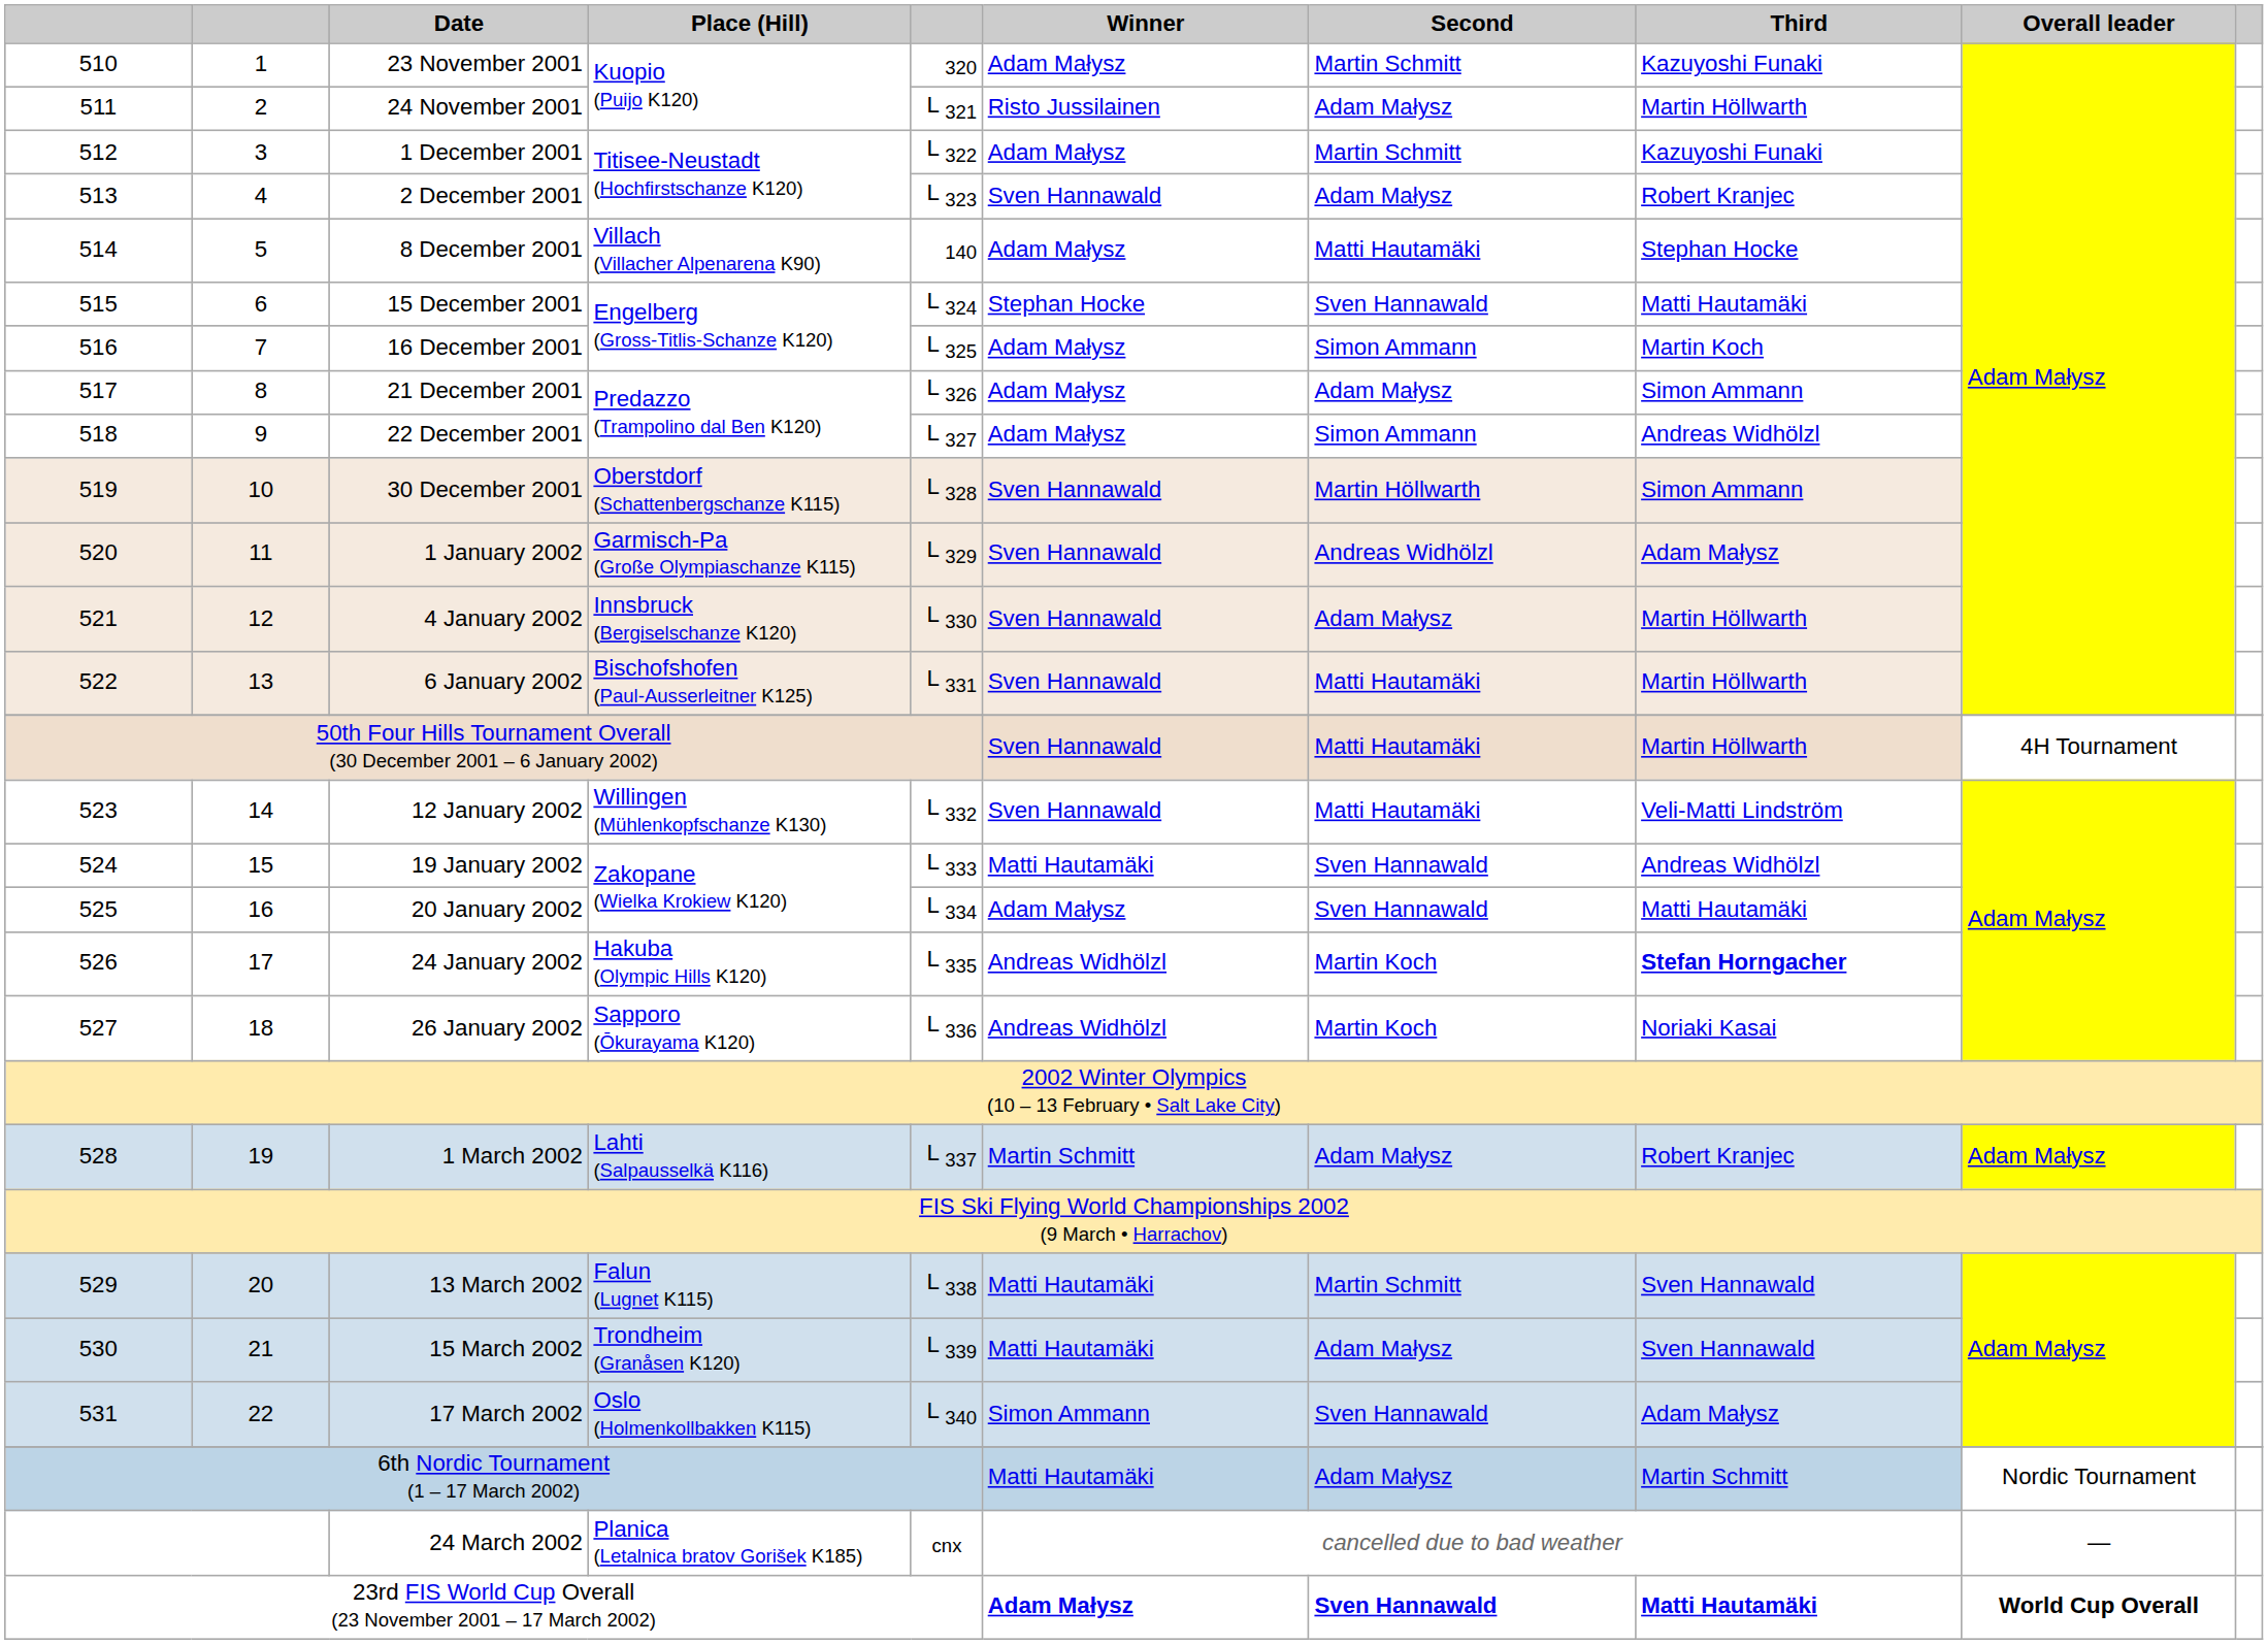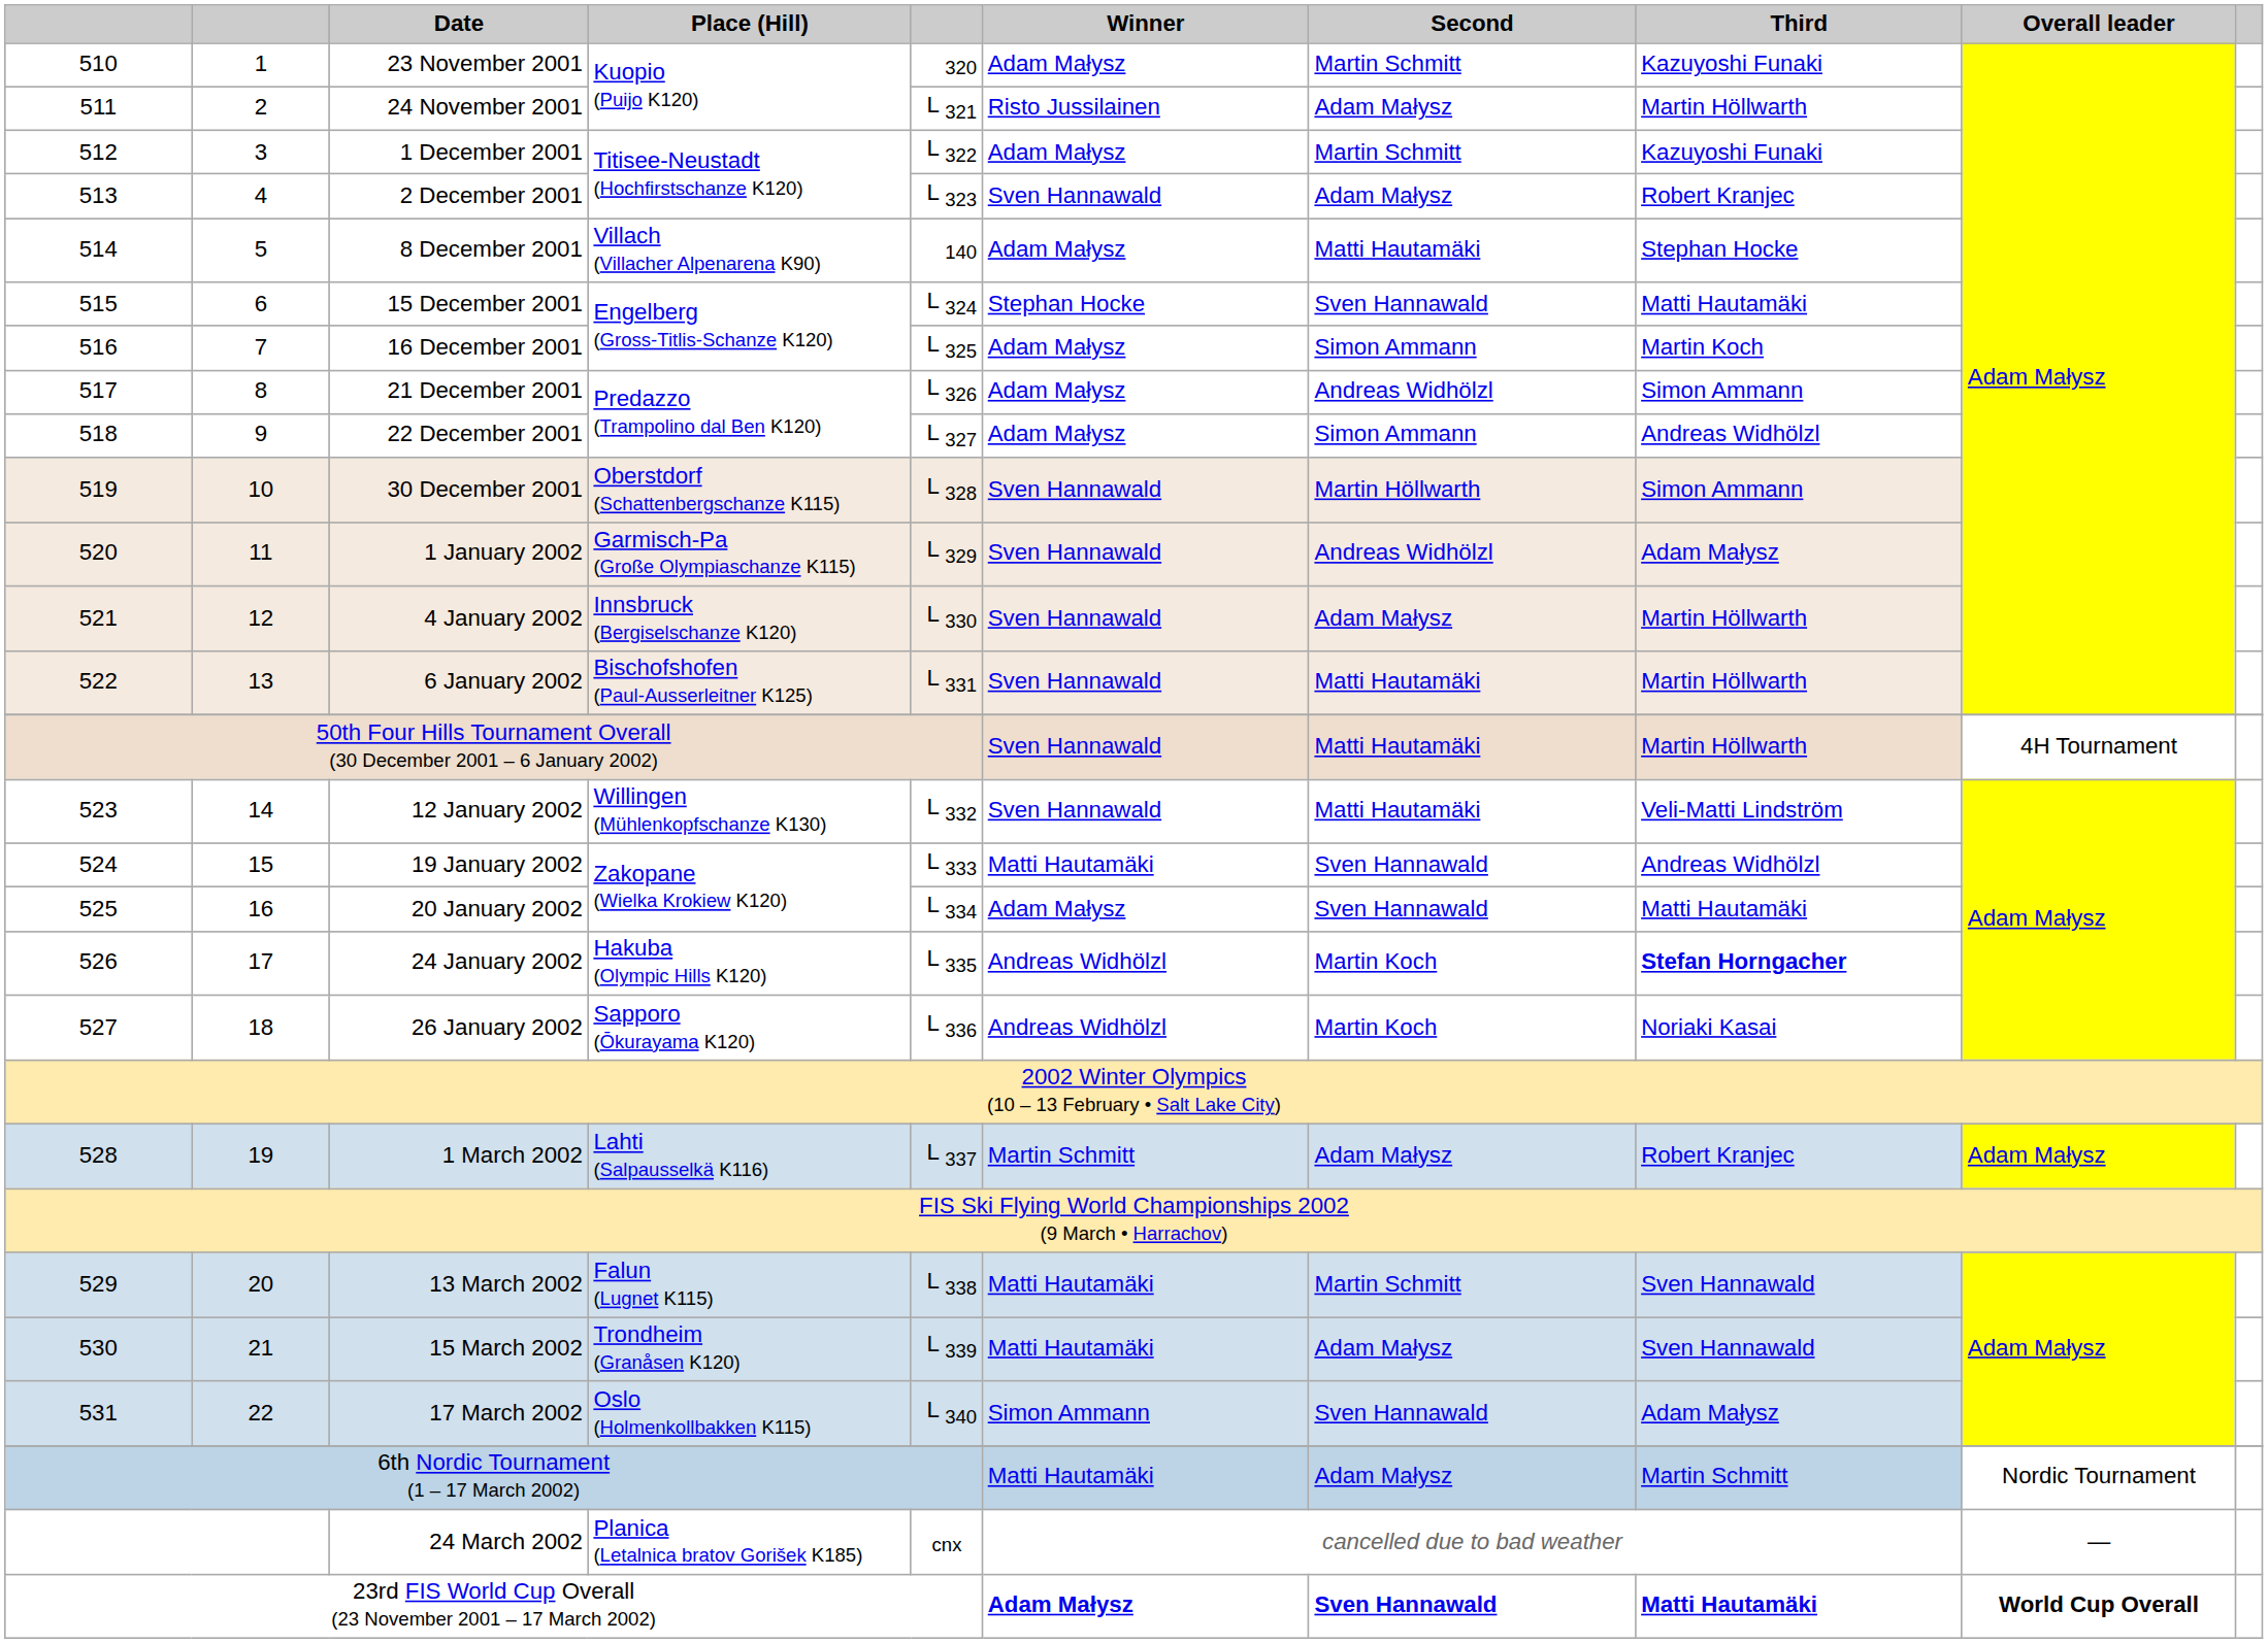 <table class="wikitable plainrowheaders" style="background:#fff; font-size:86%; width:107%; line-height:16px; border:grey solid 1px; border-collapse:collapse;">
 <tr>
 <th scope="col" style="background:#ccc; width=30 px;"></th>
 <th scope="col" style="background:#ccc; width=30 px;"></th>
 <th scope="col" style="background:#ccc; width:148px;">Date</th>
 <th scope="col" style="background:#ccc; width:187px;">Place (Hill)</th>
 <th scope="col" style="background:#ccc; width:36px;"></th>
 <th scope="col" style="background:#ccc; width:189px;">Winner</th>
 <th scope="col" style="background:#ccc; width:189px;">Second</th>
 <th scope="col" style="background:#ccc; width:189px;">Third</th>
 <th scope="col" style="background:#ccc; width:157px;">Overall leader</th>
 <th scope="col" style="background:#ccc; width:10px;"></th>
 </tr>
 <tr>
 <td align=center>510</td>
 <td align=center>1</td>
 <td align=right>23 November 2001</td>
 <td rowspan=2> <a href='#'>Kuopio</a><br><small>(<a href='#'>Puijo</a> K120)</small></td>
 <td align=right> <sub>320</sub></td>
 <td> <a href='#'>Adam Małysz</a></td>
 <td> <a href='#'>Martin Schmitt</a></td>
 <td> <a href='#'>Kazuyoshi Funaki</a></td>
 <td bgcolor=yellow rowspan=13> <a href='#'>Adam Małysz</a></td>
 <td></td>
 </tr>
 <tr>
 <td align=center>511</td>
 <td align=center>2</td>
 <td align=right>24 November 2001</td>
 <td align=right>L <sub>321</sub></td>
 <td> <a href='#'>Risto Jussilainen</a></td>
 <td> <a href='#'>Adam Małysz</a></td>
 <td> <a href='#'>Martin Höllwarth</a></td>
 <td></td>
 </tr>
 <tr>
 <td align=center>512</td>
 <td align=center>3</td>
 <td align=right>1 December 2001</td>
 <td rowspan=2> <a href='#'>Titisee-Neustadt</a><br><small>(<a href='#'>Hochfirstschanze</a> K120)</small></td>
 <td align=right>L <sub>322</sub></td>
 <td> <a href='#'>Adam Małysz</a></td>
 <td> <a href='#'>Martin Schmitt</a></td>
 <td> <a href='#'>Kazuyoshi Funaki</a></td>
 <td></td>
 </tr>
 <tr>
 <td align=center>513</td>
 <td align=center>4</td>
 <td align=right>2 December 2001</td>
 <td align=right>L <sub>323</sub></td>
 <td> <a href='#'>Sven Hannawald</a></td>
 <td> <a href='#'>Adam Małysz</a></td>
 <td> <a href='#'>Robert Kranjec</a></td>
 <td></td>
 </tr>
 <tr>
 <td align=center>514</td>
 <td align=center>5</td>
 <td align=right>8 December 2001</td>
 <td> <a href='#'>Villach</a><br><small>(<a href='#'>Villacher Alpenarena</a> K90)</small></td>
 <td align=right> <sub>140</sub></td>
 <td> <a href='#'>Adam Małysz</a></td>
 <td> <a href='#'>Matti Hautamäki</a></td>
 <td> <a href='#'>Stephan Hocke</a></td>
 <td></td>
 </tr>
 <tr>
 <td align=center>515</td>
 <td align=center>6</td>
 <td align=right>15 December 2001</td>
 <td rowspan=2> <a href='#'>Engelberg</a><br><small>(<a href='#'>Gross-Titlis-Schanze</a> K120)</small></td>
 <td align=right>L <sub>324</sub></td>
 <td> <a href='#'>Stephan Hocke</a></td>
 <td> <a href='#'>Sven Hannawald</a></td>
 <td> <a href='#'>Matti Hautamäki</a></td>
 <td></td>
 </tr>
 <tr>
 <td align=center>516</td>
 <td align=center>7</td>
 <td align=right>16 December 2001</td>
 <td align=right>L <sub>325</sub></td>
 <td> <a href='#'>Adam Małysz</a></td>
 <td> <a href='#'>Simon Ammann</a></td>
 <td> <a href='#'>Martin Koch</a></td>
 <td></td>
 </tr>
 <tr>
 <td align=center>517</td>
 <td align=center>8</td>
 <td align=right>21 December 2001</td>
 <td rowspan=2> <a href='#'>Predazzo</a><br><small>(<a href='#'>Trampolino dal Ben</a> K120)</small></td>
 <td align=right>L <sub>326</sub></td>
 <td> <a href='#'>Adam Małysz</a></td>
-<td> <a href='#'>Adam Małysz</a></td>
+<td> <a href='#'>Andreas Widhölzl</a></td>
 <td> <a href='#'>Simon Ammann</a></td>
 <td></td>
 </tr>
 <tr>
 <td align=center>518</td>
 <td align=center>9</td>
 <td align=right>22 December 2001</td>
 <td align=right>L <sub>327</sub></td>
 <td> <a href='#'>Adam Małysz</a></td>
 <td> <a href='#'>Simon Ammann</a></td>
 <td> <a href='#'>Andreas Widhölzl</a></td>
 <td></td>
 </tr>
 <tr bgcolor=#F5EADF>
 <td align=center>519</td>
 <td align=center>10</td>
 <td align=right>30 December 2001</td>
 <td> <a href='#'>Oberstdorf</a><br><small>(<a href='#'>Schattenbergschanze</a> K115)</small></td>
 <td align=right>L <sub>328</sub></td>
 <td> <a href='#'>Sven Hannawald</a></td>
 <td> <a href='#'>Martin Höllwarth</a></td>
 <td> <a href='#'>Simon Ammann</a></td>
 <td bgcolor=white></td>
 </tr>
 <tr bgcolor=#F5EADF>
 <td align=center>520</td>
 <td align=center>11</td>
 <td align=right>1 January 2002</td>
 <td> <a href='#'>Garmisch-Pa</a><br><small>(<a href='#'>Große Olympiaschanze</a> K115)</small></td>
 <td align=right>L <sub>329</sub></td>
 <td> <a href='#'>Sven Hannawald</a></td>
 <td> <a href='#'>Andreas Widhölzl</a></td>
 <td> <a href='#'>Adam Małysz</a></td>
 <td bgcolor=white></td>
 </tr>
 <tr bgcolor=#F5EADF>
 <td align=center>521</td>
 <td align=center>12</td>
 <td align=right>4 January 2002</td>
 <td> <a href='#'>Innsbruck</a><br><small>(<a href='#'>Bergiselschanze</a> K120)</small></td>
 <td align=right>L <sub>330</sub></td>
 <td> <a href='#'>Sven Hannawald</a></td>
 <td> <a href='#'>Adam Małysz</a></td>
 <td> <a href='#'>Martin Höllwarth</a></td>
 <td bgcolor=white></td>
 </tr>
 <tr bgcolor=#F5EADF>
 <td align=center>522</td>
 <td align=center>13</td>
 <td align=right>6 January 2002</td>
 <td> <a href='#'>Bischofshofen</a><br><small>(<a href='#'>Paul-Ausserleitner</a> K125)</small></td>
 <td align=right>L <sub>331</sub></td>
 <td> <a href='#'>Sven Hannawald</a></td>
 <td> <a href='#'>Matti Hautamäki</a></td>
 <td> <a href='#'>Martin Höllwarth</a></td>
 <td bgcolor=white></td>
 </tr>
 <tr>
 </tr>
 <tr bgcolor=#EFDECD>
 <td colspan=5 align=center><a href='#'>50th Four Hills Tournament Overall</a><br><small>(30 December 2001 – 6 January 2002)</small></td>
 <td> <a href='#'>Sven Hannawald</a></td>
 <td> <a href='#'>Matti Hautamäki</a></td>
 <td> <a href='#'>Martin Höllwarth</a></td>
 <td bgcolor=white align=center>4H Tournament</td>
 <td bgcolor=white></td>
 </tr>
 <tr>
 <td align=center>523</td>
 <td align=center>14</td>
 <td align=right>12 January 2002</td>
 <td> <a href='#'>Willingen</a><br><small>(<a href='#'>Mühlenkopfschanze</a> K130)</small></td>
 <td align=right>L <sub>332</sub></td>
 <td> <a href='#'>Sven Hannawald</a></td>
 <td> <a href='#'>Matti Hautamäki</a></td>
 <td> <a href='#'>Veli-Matti Lindström</a></td>
 <td bgcolor=yellow rowspan=5> <a href='#'>Adam Małysz</a></td>
 <td></td>
 </tr>
 <tr>
 <td align=center>524</td>
 <td align=center>15</td>
 <td align=right>19 January 2002</td>
 <td rowspan=2> <a href='#'>Zakopane</a><br><small>(<a href='#'>Wielka Krokiew</a> K120)</small></td>
 <td align=right>L <sub>333</sub></td>
 <td> <a href='#'>Matti Hautamäki</a></td>
 <td> <a href='#'>Sven Hannawald</a></td>
 <td> <a href='#'>Andreas Widhölzl</a></td>
 <td style="text-align: center;"></td>
 </tr>
 <tr>
 <td align=center>525</td>
 <td align=center>16</td>
 <td align=right>20 January 2002</td>
 <td align=right>L <sub>334</sub></td>
 <td> <a href='#'>Adam Małysz</a></td>
 <td> <a href='#'>Sven Hannawald</a></td>
 <td> <a href='#'>Matti Hautamäki</a></td>
 <td></td>
 </tr>
 <tr>
 <td align=center>526</td>
 <td align=center>17</td>
 <td align=right>24 January 2002</td>
 <td> <a href='#'>Hakuba</a><br><small>(<a href='#'>Olympic Hills</a> K120)</small></td>
 <td align=right>L <sub>335</sub></td>
 <td> <a href='#'>Andreas Widhölzl</a></td>
 <td> <a href='#'>Martin Koch</a></td>
 <td><strong> <a href='#'>Stefan Horngacher</a></strong></td>
 <td></td>
 </tr>
 <tr>
 <td align=center>527</td>
 <td align=center>18</td>
 <td align=right>26 January 2002</td>
 <td> <a href='#'>Sapporo</a><br><small>(<a href='#'>Ōkurayama</a> K120)</small></td>
 <td align=right>L <sub>336</sub></td>
 <td> <a href='#'>Andreas Widhölzl</a></td>
 <td> <a href='#'>Martin Koch</a></td>
 <td> <a href='#'>Noriaki Kasai</a></td>
 <td align=center></td>
 </tr>
 <tr style="background:#FFEBAD">
 <td colspan=10 align="center"><a href='#'>2002 Winter Olympics</a><br><small>(10 – 13 February •  <a href='#'>Salt Lake City</a>)</small></td>
 </tr>
 <tr bgcolor=#d0e0ed>
 <td align=center>528</td>
 <td align=center>19</td>
 <td align=right>1 March 2002</td>
 <td> <a href='#'>Lahti</a><br><small>(<a href='#'>Salpausselkä</a> K116)</small></td>
 <td align=right>L <sub>337</sub></td>
 <td> <a href='#'>Martin Schmitt</a></td>
 <td> <a href='#'>Adam Małysz</a></td>
 <td> <a href='#'>Robert Kranjec</a></td>
 <td bgcolor=yellow> <a href='#'>Adam Małysz</a></td>
 <td bgcolor=white></td>
 </tr>
 <tr style="background:#FFEBAD">
 <td colspan=10 align=center><a href='#'>FIS Ski Flying World Championships 2002</a><br><small>(9 March •  <a href='#'>Harrachov</a>)</small></td>
 </tr>
 <tr bgcolor=#d0e0ed>
 <td align=center>529</td>
 <td align=center>20</td>
 <td align=right>13 March 2002</td>
 <td> <a href='#'>Falun</a><br><small>(<a href='#'>Lugnet</a> K115)</small></td>
 <td align=right>L <sub>338</sub></td>
 <td> <a href='#'>Matti Hautamäki</a></td>
 <td> <a href='#'>Martin Schmitt</a></td>
 <td> <a href='#'>Sven Hannawald</a></td>
 <td bgcolor=yellow rowspan=3> <a href='#'>Adam Małysz</a></td>
 <td bgcolor=white></td>
 </tr>
 <tr bgcolor=#d0e0ed>
 <td align=center>530</td>
 <td align=center>21</td>
 <td align=right>15 March 2002</td>
 <td> <a href='#'>Trondheim</a><br><small>(<a href='#'>Granåsen</a> K120)</small></td>
 <td align=right>L <sub>339</sub></td>
 <td> <a href='#'>Matti Hautamäki</a></td>
 <td> <a href='#'>Adam Małysz</a></td>
 <td> <a href='#'>Sven Hannawald</a></td>
 <td bgcolor=white></td>
 </tr>
 <tr bgcolor=#d0e0ed>
 <td align=center>531</td>
 <td align=center>22</td>
 <td align=right>17 March 2002</td>
 <td> <a href='#'>Oslo</a><br><small>(<a href='#'>Holmenkollbakken</a> K115)</small></td>
 <td align=right>L <sub>340</sub></td>
 <td> <a href='#'>Simon Ammann</a></td>
 <td> <a href='#'>Sven Hannawald</a></td>
 <td> <a href='#'>Adam Małysz</a></td>
 <td bgcolor=white></td>
 </tr>
 <tr>
 </tr>
 <tr bgcolor=#BCD4E6>
 <td colspan=5 align=center>6th <a href='#'>Nordic Tournament</a><br><small>(1 – 17 March 2002)</small></td>
 <td> <a href='#'>Matti Hautamäki</a></td>
 <td> <a href='#'>Adam Małysz</a></td>
 <td> <a href='#'>Martin Schmitt</a></td>
 <td bgcolor=white align=center>Nordic Tournament</td>
 <td bgcolor=white></td>
 </tr>
 <tr>
 <td colspan=2></td>
 <td align=right>24 March 2002</td>
 <td> <a href='#'>Planica</a><br><small>(<a href='#'>Letalnica bratov Gorišek</a> K185)</small></td>
 <td align=center> <sub>cnx</sub></td>
 <td colspan=3 align=center style=color:#696969><em>cancelled due to bad weather</em></td>
 <td bgcolor=white align=center>—</td>
 <td bgcolor=white></td>
 </tr>
 <tr>
 <td colspan="5" style="text-align:center">23rd <a href='#'>FIS World Cup</a> Overall<br><small>(23 November 2001 – 17 March 2002)</small></td>
 <td> <strong><a href='#'>Adam Małysz</a></strong></td>
 <td> <strong><a href='#'>Sven Hannawald</a></strong></td>
 <td> <strong><a href='#'>Matti Hautamäki</a></strong></td>
 <td style="text-align:center"><strong>World Cup Overall</strong></td>
 <td></td>
 </tr>
 </table>
